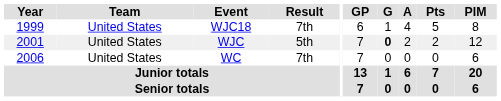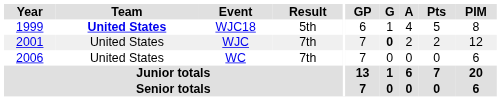 <table border="0" cellpadding="1" cellspacing="0" ID="Table3" style="text-align:center; width:40em">
 <tr ALIGN="center" bgcolor="#e0e0e0">
 <th>Year</th>
 <th>Team</th>
 <th>Event</th>
 <th>Result</th>
 <th rowspan="99" bgcolor="#ffffff"></th>
 <th>GP</th>
 <th>G</th>
 <th>A</th>
 <th>Pts</th>
 <th>PIM</th>
 </tr>
 <tr ALIGN="center">
 <td><a href='#'>1999</a></td>
-<td><a href='#'>United States</a></td>
+<td><strong><a href='#'>United States</a></strong></td>
 <td><a href='#'>WJC18</a></td>
-<td>7th</td>
+<td>5th</td>
 <td>6</td>
 <td>1</td>
 <td>4</td>
 <td>5</td>
 <td>8</td>
 </tr>
 <tr ALIGN="center" bgcolor="#f0f0f0">
 <td><a href='#'>2001</a></td>
 <td>United States</td>
 <td><a href='#'>WJC</a></td>
-<td>5th</td>
+<td>7th</td>
 <td>7</td>
 <td><strong>0</strong></td>
 <td>2</td>
 <td>2</td>
 <td>12</td>
 </tr>
 <tr ALIGN="center">
 <td><a href='#'>2006</a></td>
 <td>United States</td>
 <td><a href='#'>WC</a></td>
 <td>7th</td>
 <td>7</td>
 <td>0</td>
 <td>0</td>
 <td>0</td>
 <td>6</td>
 </tr>
 <tr bgcolor="#e0e0e0">
 <th colspan="4">Junior totals</th>
 <th>13</th>
 <th>1</th>
 <th>6</th>
 <th>7</th>
 <th>20</th>
 </tr>
 <tr bgcolor="#e0e0e0">
 <th colspan="4">Senior totals</th>
 <th>7</th>
 <th>0</th>
 <th>0</th>
 <th>0</th>
 <th>6</th>
 </tr>
 </table>
